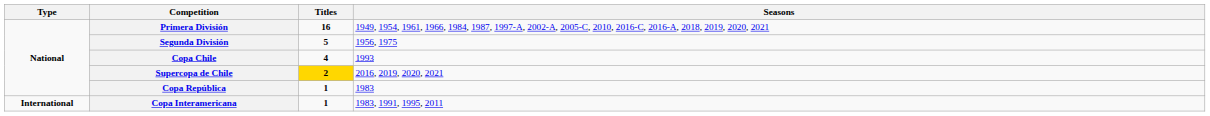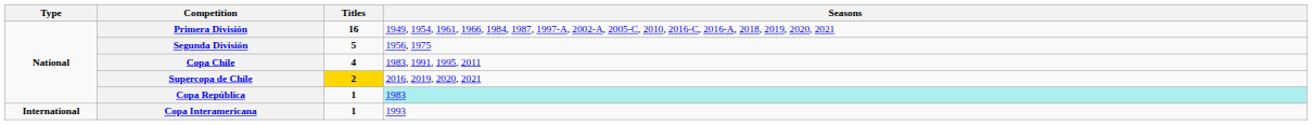 <table class="wikitable plainrowheaders" style="font-size:95%; text-align:center;">
 <tr>
 <th style="width: 1%;">Type</th>
 <th style="width: 5%;">Competition</th>
 <th style="width: 1%;">Titles</th>
 <th style="width: 21%;">Seasons</th>
 </tr>
 <tr>
 <td rowspan="5"><strong>National</strong></td>
 <th scope=col><a href='#'>Primera División</a></th>
 <td><strong>16</strong></td>
 <td align="left"><a href='#'>1949</a>, <a href='#'>1954</a>, <a href='#'>1961</a>, <a href='#'>1966</a>, <a href='#'>1984</a>, <a href='#'>1987</a>, <a href='#'>1997-A</a>, <a href='#'>2002-A</a>, <a href='#'>2005-C</a>, <a href='#'>2010</a>, <a href='#'>2016-C</a>, <a href='#'>2016-A</a>, <a href='#'>2018</a>, <a href='#'>2019</a>, <a href='#'>2020</a>, <a href='#'>2021</a></td>
 </tr>
 <tr>
 <th scope="col"><a href='#'>Segunda División</a></th>
 <td><strong>5</strong></td>
 <td align="left"><a href='#'>1956</a>, <a href='#'>1975</a></td>
 </tr>
 <tr>
 <th scope="col"><a href='#'>Copa Chile</a></th>
 <td><strong>4</strong></td>
-<td align="left"><a href='#'>1993</a></td>
+<td align="left"><a href='#'>1983</a>, <a href='#'>1991</a>, <a href='#'>1995</a>, <a href='#'>2011</a></td>
 </tr>
 <tr>
 <th scope="col"><a href='#'>Supercopa de Chile</a></th>
 <td bgcolor="gold"><strong>2</strong></td>
 <td align="left"><a href='#'>2016</a>, <a href='#'>2019</a>, <a href='#'>2020</a>, <a href='#'>2021</a></td>
 </tr>
 <tr>
 <th scope="col"><a href='#'>Copa República</a></th>
 <td><strong>1</strong></td>
-<td align="left"><a href='#'>1983</a></td>
+<td align="left" style="background: paleturquoise;"><a href='#'>1983</a></td>
 </tr>
 <tr>
 <td><strong>International</strong></td>
 <th scope=col><a href='#'>Copa Interamericana</a></th>
 <td><strong>1</strong></td>
-<td align="left"><a href='#'>1983</a>, <a href='#'>1991</a>, <a href='#'>1995</a>, <a href='#'>2011</a></td>
+<td align="left"><a href='#'>1993</a></td>
 </tr>
 </table>
